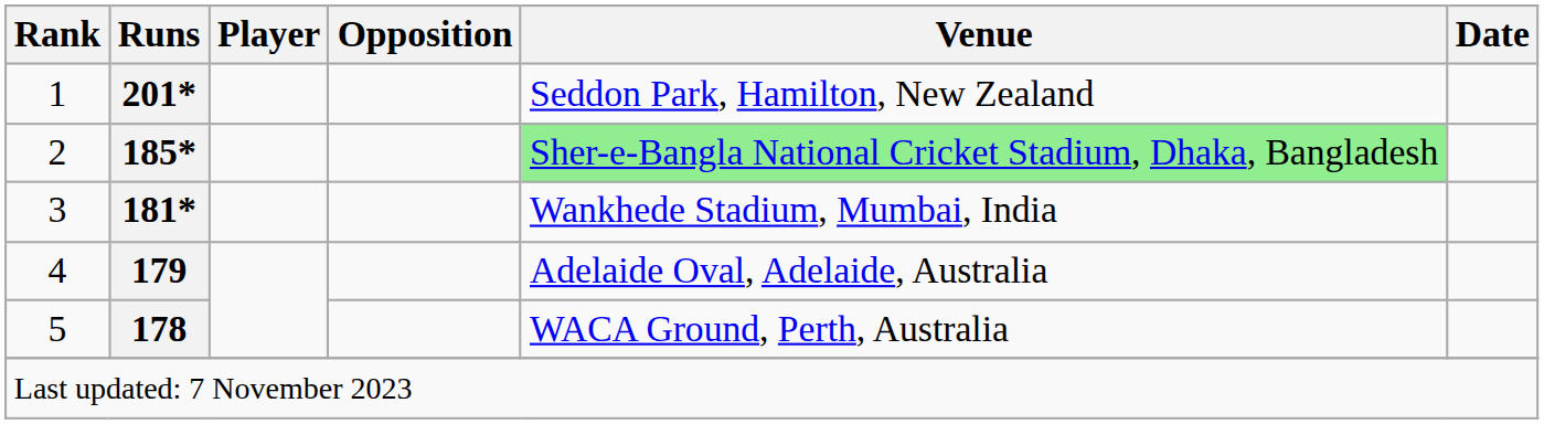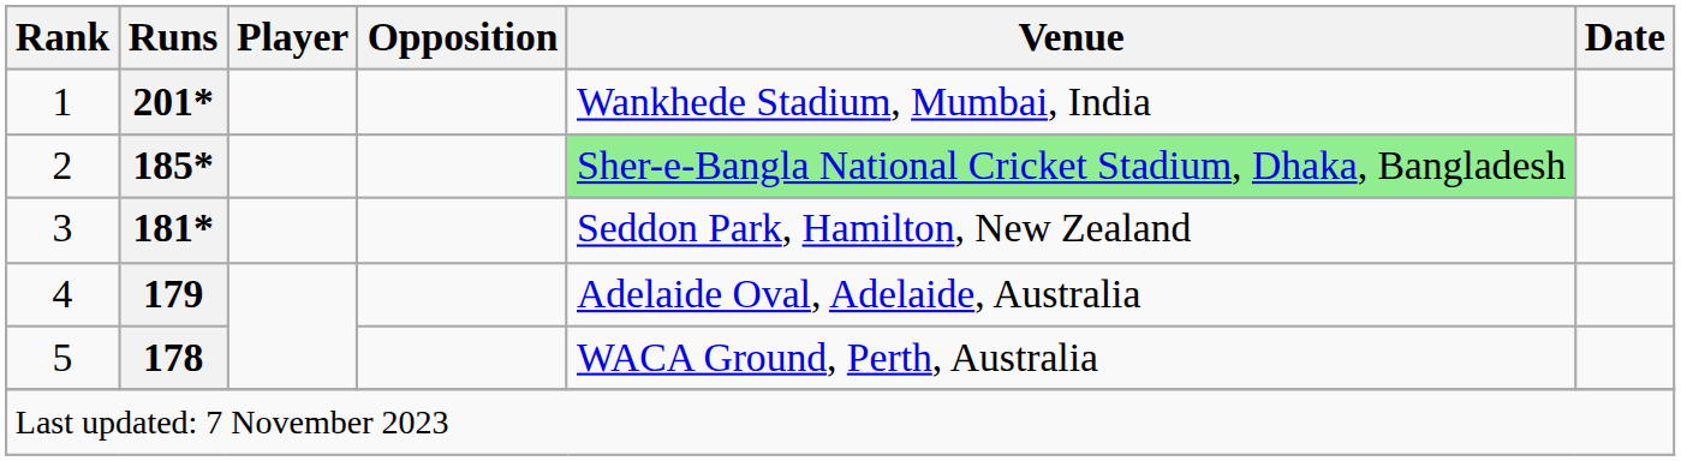 <table class="wikitable plainrowheaders sortable">
 <tr>
 <th scope=col>Rank</th>
 <th scope=col>Runs</th>
 <th scope=col>Player</th>
 <th scope=col>Opposition</th>
 <th scope=col>Venue</th>
 <th scope=col>Date</th>
 </tr>
 <tr>
 <td align=center>1</td>
 <th scope=row style=text-align:center;>201*</th>
 <td></td>
 <td></td>
-<td><a href='#'>Seddon Park</a>, <a href='#'>Hamilton</a>, New Zealand</td>
+<td><a href='#'>Wankhede Stadium</a>, <a href='#'>Mumbai</a>, India</td>
 <td><a href='#'></a></td>
 </tr>
 <tr>
 <td align=center>2</td>
 <th scope=row style=text-align:center;>185*</th>
 <td></td>
 <td></td>
 <td style="background: lightgreen;"><a href='#'>Sher-e-Bangla National Cricket Stadium</a>, <a href='#'>Dhaka</a>, Bangladesh</td>
 <td><a href='#'></a></td>
 </tr>
 <tr>
 <td align=center>3</td>
 <th scope=row style=text-align:center;>181*</th>
 <td></td>
 <td></td>
-<td><a href='#'>Wankhede Stadium</a>, <a href='#'>Mumbai</a>, India</td>
+<td><a href='#'>Seddon Park</a>, <a href='#'>Hamilton</a>, New Zealand</td>
 <td><a href='#'></a></td>
 </tr>
 <tr>
 <td align=center>4</td>
 <th scope=row style=text-align:center;>179</th>
 <td rowspan=2></td>
 <td></td>
 <td><a href='#'>Adelaide Oval</a>, <a href='#'>Adelaide</a>, Australia</td>
 <td><a href='#'></a></td>
 </tr>
 <tr>
 <td align=center>5</td>
 <th scope=row style=text-align:center;>178</th>
 <td></td>
 <td><a href='#'>WACA Ground</a>, <a href='#'>Perth</a>, Australia</td>
 <td><a href='#'></a></td>
 </tr>
 <tr>
 </tr>
 <tr class=sortbottom>
 <td colspan=6><small>Last updated: 7 November 2023</small></td>
 </tr>
 </table>
